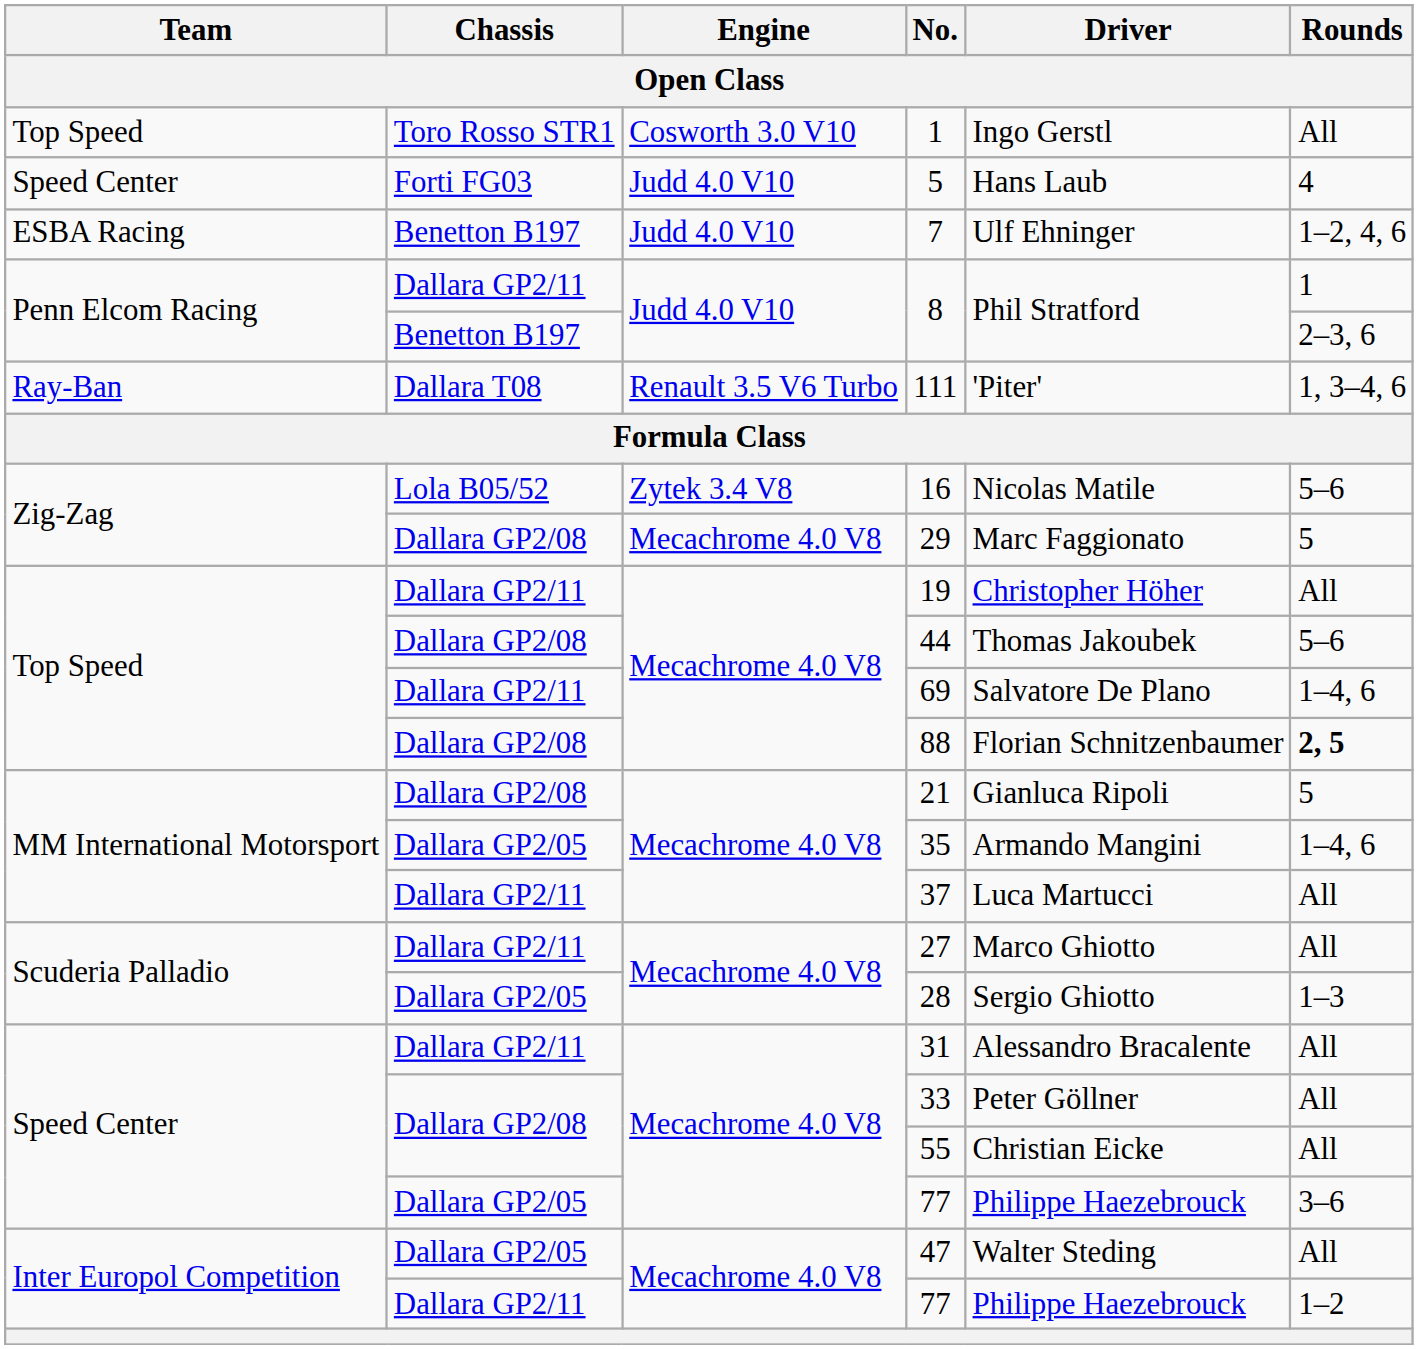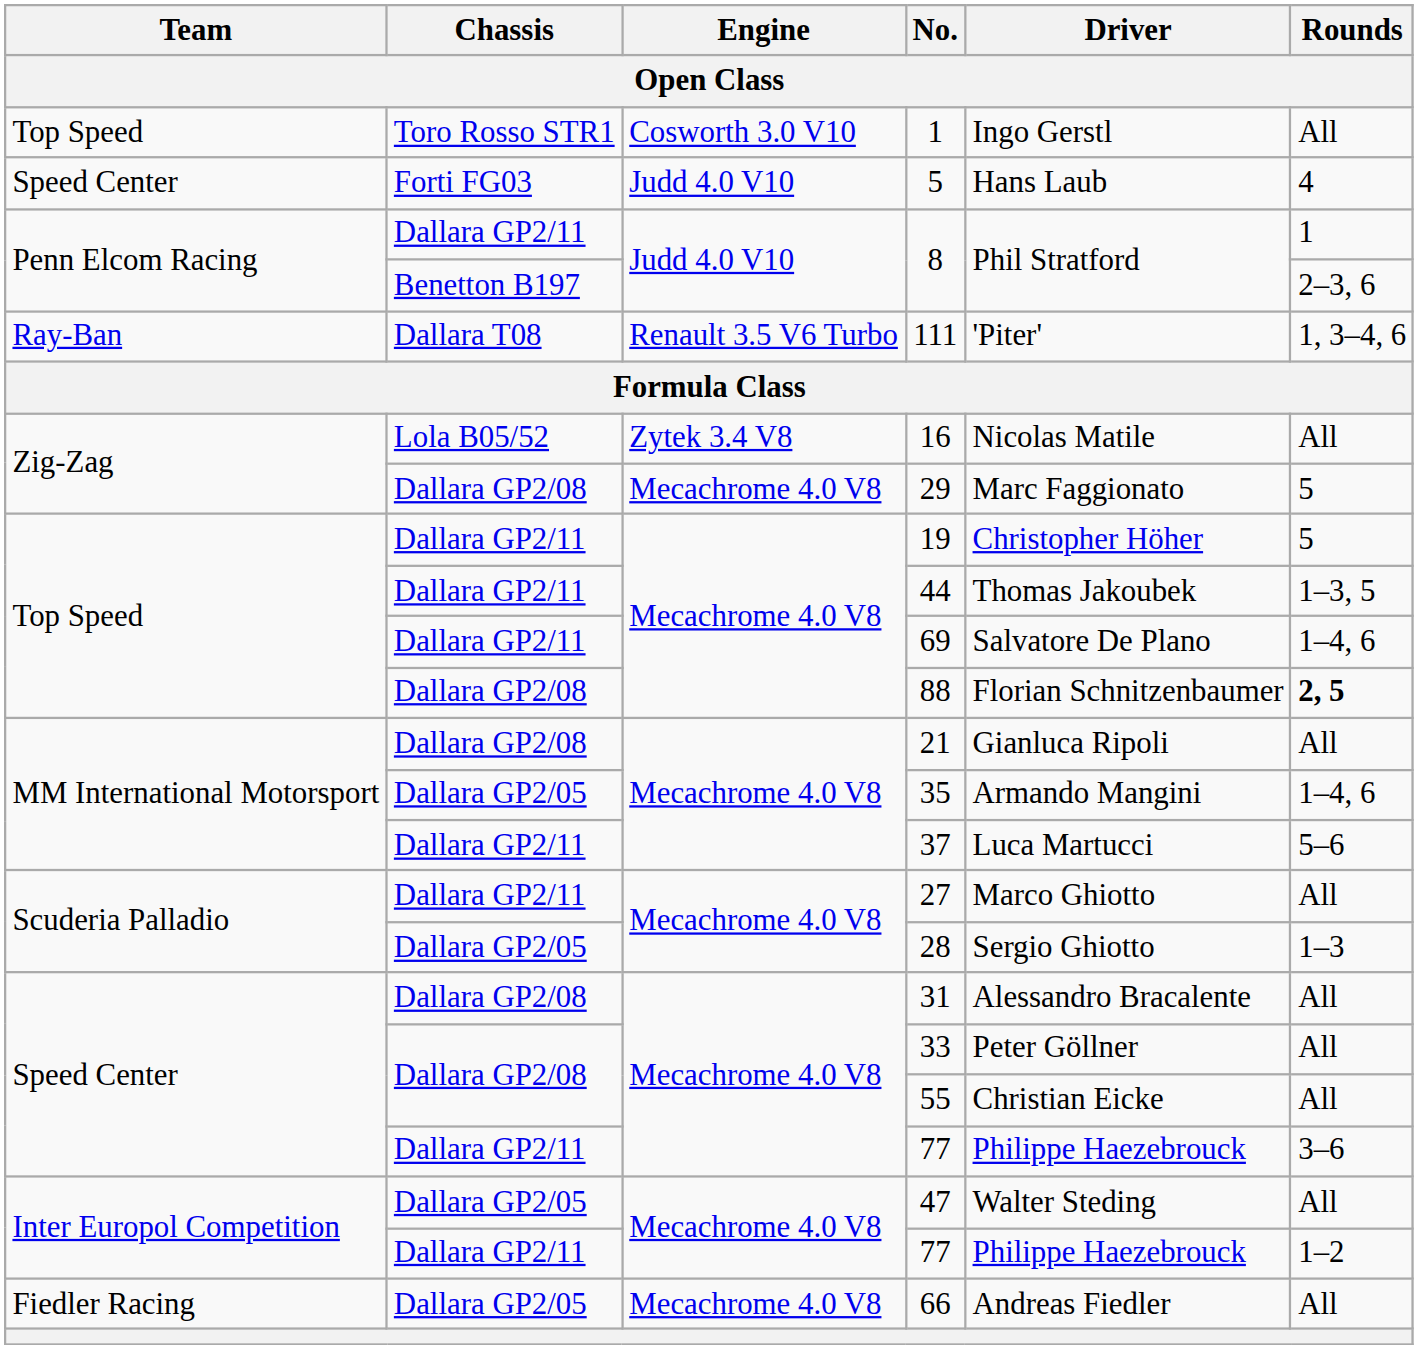 <table class="wikitable" style="font-size: 85%;">
 <tr>
 <th>Team</th>
 <th>Chassis</th>
 <th>Engine</th>
 <th>No.</th>
 <th>Driver</th>
 <th>Rounds</th>
 </tr>
 <tr>
 <th colspan=6>Open Class</th>
 </tr>
 <tr>
 <td>Top Speed</td>
 <td><a href='#'>Toro Rosso STR1</a></td>
 <td><a href='#'>Cosworth 3.0 V10</a></td>
 <td align=center>1</td>
 <td> Ingo Gerstl</td>
 <td>All</td>
 </tr>
 <tr>
 <td>Speed Center</td>
 <td><a href='#'>Forti FG03</a></td>
 <td><a href='#'>Judd 4.0 V10</a></td>
 <td align=center>5</td>
 <td> Hans Laub</td>
 <td>4</td>
-</tr>
-<tr>
-<td>ESBA Racing</td>
-<td><a href='#'>Benetton B197</a></td>
-<td><a href='#'>Judd 4.0 V10</a></td>
-<td align=center>7</td>
-<td> Ulf Ehninger</td>
-<td>1–2, 4, 6</td>
 </tr>
 <tr>
 <td rowspan=2>Penn Elcom Racing</td>
 <td><a href='#'>Dallara GP2/11</a></td>
 <td rowspan=2><a href='#'>Judd 4.0 V10</a></td>
 <td rowspan=2 align=center>8</td>
 <td rowspan=2> Phil Stratford</td>
 <td>1</td>
 </tr>
 <tr>
 <td><a href='#'>Benetton B197</a></td>
 <td>2–3, 6</td>
 </tr>
 <tr>
 <td><a href='#'>Ray-Ban</a></td>
 <td><a href='#'>Dallara T08</a></td>
 <td><a href='#'>Renault 3.5 V6 Turbo</a></td>
 <td align=center>111</td>
 <td> 'Piter'</td>
 <td>1, 3–4, 6</td>
 </tr>
 <tr>
 <th colspan=6>Formula Class</th>
 </tr>
 <tr>
 <td rowspan=2>Zig-Zag</td>
 <td><a href='#'>Lola B05/52</a></td>
 <td><a href='#'>Zytek 3.4 V8</a></td>
 <td align=center>16</td>
 <td> Nicolas Matile</td>
-<td>5–6</td>
+<td>All</td>
 </tr>
 <tr>
 <td><a href='#'>Dallara GP2/08</a></td>
 <td><a href='#'>Mecachrome 4.0 V8</a></td>
 <td align=center>29</td>
 <td> Marc Faggionato</td>
 <td>5</td>
 </tr>
 <tr>
 <td rowspan=4>Top Speed</td>
 <td><a href='#'>Dallara GP2/11</a></td>
 <td rowspan=4><a href='#'>Mecachrome 4.0 V8</a></td>
 <td align=center>19</td>
 <td> <a href='#'>Christopher Höher</a></td>
-<td>All</td>
+<td>5</td>
 </tr>
 <tr>
-<td><a href='#'>Dallara GP2/08</a></td>
+<td><a href='#'>Dallara GP2/11</a></td>
 <td align=center>44</td>
 <td> Thomas Jakoubek</td>
-<td>5–6</td>
+<td>1–3, 5</td>
 </tr>
 <tr>
 <td><a href='#'>Dallara GP2/11</a></td>
 <td align=center>69</td>
 <td> Salvatore De Plano</td>
 <td>1–4, 6</td>
 </tr>
 <tr>
 <td><a href='#'>Dallara GP2/08</a></td>
 <td align=center>88</td>
 <td> Florian Schnitzenbaumer</td>
 <td><strong>2, 5</strong></td>
 </tr>
 <tr>
 <td rowspan=3>MM International Motorsport</td>
 <td><a href='#'>Dallara GP2/08</a></td>
 <td rowspan=3><a href='#'>Mecachrome 4.0 V8</a></td>
 <td align=center>21</td>
 <td> Gianluca Ripoli</td>
-<td>5</td>
+<td>All</td>
 </tr>
 <tr>
 <td><a href='#'>Dallara GP2/05</a></td>
 <td align=center>35</td>
 <td> Armando Mangini</td>
 <td>1–4, 6</td>
 </tr>
 <tr>
 <td><a href='#'>Dallara GP2/11</a></td>
 <td align=center>37</td>
 <td> Luca Martucci</td>
-<td>All</td>
+<td>5–6</td>
 </tr>
 <tr>
 <td rowspan=2>Scuderia Palladio</td>
 <td><a href='#'>Dallara GP2/11</a></td>
 <td rowspan=2><a href='#'>Mecachrome 4.0 V8</a></td>
 <td align=center>27</td>
 <td> Marco Ghiotto</td>
 <td>All</td>
 </tr>
 <tr>
 <td><a href='#'>Dallara GP2/05</a></td>
 <td align=center>28</td>
 <td> Sergio Ghiotto</td>
 <td>1–3</td>
 </tr>
 <tr>
 <td rowspan=4>Speed Center</td>
-<td><a href='#'>Dallara GP2/11</a></td>
+<td><a href='#'>Dallara GP2/08</a></td>
 <td rowspan=4><a href='#'>Mecachrome 4.0 V8</a></td>
 <td align=center>31</td>
 <td> Alessandro Bracalente</td>
 <td>All</td>
 </tr>
 <tr>
 <td rowspan=2><a href='#'>Dallara GP2/08</a></td>
 <td align=center>33</td>
 <td> Peter Göllner</td>
 <td>All</td>
 </tr>
 <tr>
 <td align=center>55</td>
 <td> Christian Eicke</td>
 <td>All</td>
 </tr>
 <tr>
-<td><a href='#'>Dallara GP2/05</a></td>
+<td><a href='#'>Dallara GP2/11</a></td>
 <td align=center>77</td>
 <td> <a href='#'>Philippe Haezebrouck</a></td>
 <td>3–6</td>
 </tr>
 <tr>
 <td rowspan=2><a href='#'>Inter Europol Competition</a></td>
 <td><a href='#'>Dallara GP2/05</a></td>
 <td rowspan=2><a href='#'>Mecachrome 4.0 V8</a></td>
 <td align=center>47</td>
 <td> Walter Steding</td>
 <td>All</td>
 </tr>
 <tr>
 <td><a href='#'>Dallara GP2/11</a></td>
 <td align=center>77</td>
 <td> <a href='#'>Philippe Haezebrouck</a></td>
 <td>1–2</td>
 </tr>
 <tr>
+<td>Fiedler Racing</td>
+<td><a href='#'>Dallara GP2/05</a></td>
+<td><a href='#'>Mecachrome 4.0 V8</a></td>
+<td align=center>66</td>
+<td> Andreas Fiedler</td>
+<td>All</td>
+</tr>
+<tr>
 <th colspan=6></th>
 </tr>
 </table>
